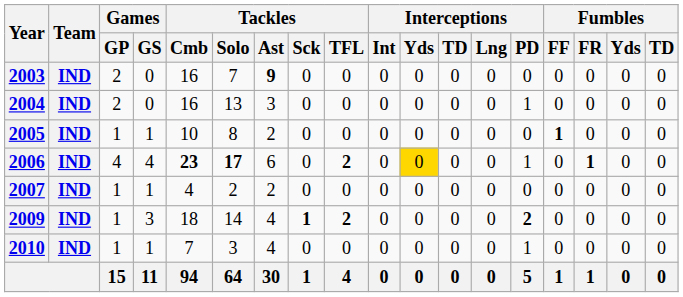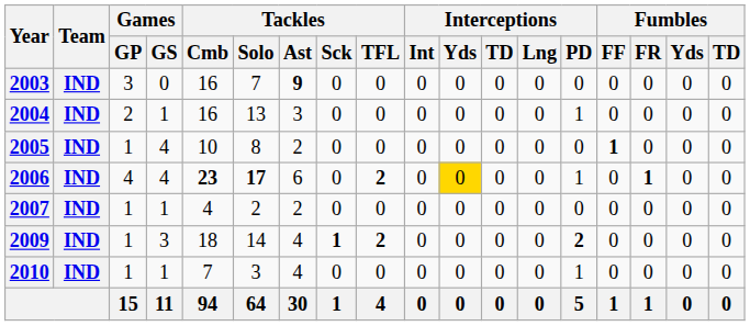 <table class="wikitable" style="text-align:center">
 <tr>
 <th rowspan="2">Year</th>
 <th rowspan="2">Team</th>
 <th colspan="2">Games</th>
 <th colspan="5">Tackles</th>
 <th colspan="5">Interceptions</th>
 <th colspan="4">Fumbles</th>
 </tr>
 <tr>
 <th>GP</th>
 <th>GS</th>
 <th>Cmb</th>
 <th>Solo</th>
 <th>Ast</th>
 <th>Sck</th>
 <th>TFL</th>
 <th>Int</th>
 <th>Yds</th>
 <th>TD</th>
 <th>Lng</th>
 <th>PD</th>
 <th>FF</th>
 <th>FR</th>
 <th>Yds</th>
 <th>TD</th>
 </tr>
 <tr>
 <th><a href='#'>2003</a></th>
 <th><a href='#'>IND</a></th>
-<td>2</td>
+<td>3</td>
 <td>0</td>
 <td>16</td>
 <td>7</td>
 <td><strong>9</strong></td>
 <td>0</td>
 <td>0</td>
 <td>0</td>
 <td>0</td>
 <td>0</td>
 <td>0</td>
 <td>0</td>
 <td>0</td>
 <td>0</td>
 <td>0</td>
 <td>0</td>
 </tr>
 <tr>
 <th><a href='#'>2004</a></th>
 <th><a href='#'>IND</a></th>
 <td>2</td>
-<td>0</td>
+<td>1</td>
 <td>16</td>
 <td>13</td>
 <td>3</td>
 <td>0</td>
 <td>0</td>
 <td>0</td>
 <td>0</td>
 <td>0</td>
 <td>0</td>
 <td>1</td>
 <td>0</td>
 <td>0</td>
 <td>0</td>
 <td>0</td>
 </tr>
 <tr>
 <th><a href='#'>2005</a></th>
 <th><a href='#'>IND</a></th>
 <td>1</td>
-<td>1</td>
+<td>4</td>
 <td>10</td>
 <td>8</td>
 <td>2</td>
 <td>0</td>
 <td>0</td>
 <td>0</td>
 <td>0</td>
 <td>0</td>
 <td>0</td>
 <td>0</td>
 <td><strong>1</strong></td>
 <td>0</td>
 <td>0</td>
 <td>0</td>
 </tr>
 <tr>
 <th><a href='#'>2006</a></th>
 <th><a href='#'>IND</a></th>
 <td>4</td>
 <td>4</td>
 <td><strong>23</strong></td>
 <td><strong>17</strong></td>
 <td>6</td>
 <td>0</td>
 <td><strong>2</strong></td>
 <td>0</td>
 <td style="background: gold;">0</td>
 <td>0</td>
 <td>0</td>
 <td>1</td>
 <td>0</td>
 <td><strong>1</strong></td>
 <td>0</td>
 <td>0</td>
 </tr>
 <tr>
 <th><a href='#'>2007</a></th>
 <th><a href='#'>IND</a></th>
 <td>1</td>
 <td>1</td>
 <td>4</td>
 <td>2</td>
 <td>2</td>
 <td>0</td>
 <td>0</td>
 <td>0</td>
 <td>0</td>
 <td>0</td>
 <td>0</td>
 <td>0</td>
 <td>0</td>
 <td>0</td>
 <td>0</td>
 <td>0</td>
 </tr>
 <tr>
 <th><a href='#'>2009</a></th>
 <th><a href='#'>IND</a></th>
 <td>1</td>
 <td>3</td>
 <td>18</td>
 <td>14</td>
 <td>4</td>
 <td><strong>1</strong></td>
 <td><strong>2</strong></td>
 <td>0</td>
 <td>0</td>
 <td>0</td>
 <td>0</td>
 <td><strong>2</strong></td>
 <td>0</td>
 <td>0</td>
 <td>0</td>
 <td>0</td>
 </tr>
 <tr>
 <th><a href='#'>2010</a></th>
 <th><a href='#'>IND</a></th>
 <td>1</td>
 <td>1</td>
 <td>7</td>
 <td>3</td>
 <td>4</td>
 <td>0</td>
 <td>0</td>
 <td>0</td>
 <td>0</td>
 <td>0</td>
 <td>0</td>
 <td>1</td>
 <td>0</td>
 <td>0</td>
 <td>0</td>
 <td>0</td>
 </tr>
 <tr>
 <th colspan="2"></th>
 <th>15</th>
 <th>11</th>
 <th>94</th>
 <th>64</th>
 <th>30</th>
 <th>1</th>
 <th>4</th>
 <th>0</th>
 <th>0</th>
 <th>0</th>
 <th>0</th>
 <th>5</th>
 <th>1</th>
 <th>1</th>
 <th>0</th>
 <th>0</th>
 </tr>
 </table>
